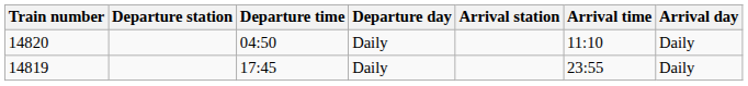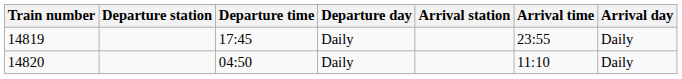 <table class="wikitable">
 <tr>
 <th>Train number</th>
 <th>Departure station</th>
 <th>Departure time</th>
 <th>Departure day</th>
 <th>Arrival station</th>
 <th>Arrival time</th>
 <th>Arrival day</th>
 </tr>
 <tr>
+<td>14819</td>
+<td></td>
+<td>17:45</td>
+<td>Daily</td>
+<td></td>
+<td>23:55</td>
+<td>Daily</td>
+</tr>
+<tr>
 <td>14820</td>
 <td></td>
 <td>04:50</td>
 <td>Daily</td>
 <td></td>
 <td>11:10</td>
 <td>Daily</td>
 </tr>
-<tr>
-<td>14819</td>
-<td></td>
-<td>17:45</td>
-<td>Daily</td>
-<td></td>
-<td>23:55</td>
-<td>Daily</td>
-</tr>
 </table>
